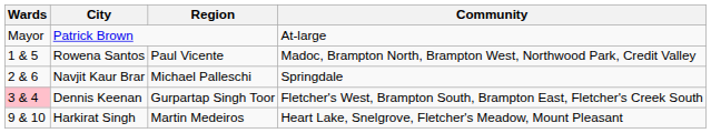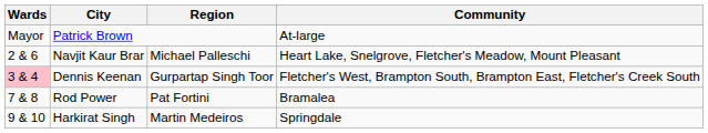 <table class="wikitable">
 <tr>
 <th>Wards</th>
 <th>City</th>
 <th>Region</th>
 <th>Community</th>
 </tr>
 <tr>
 <td>Mayor</td>
 <td colspan="2"><a href='#'>Patrick Brown</a></td>
 <td>At-large</td>
 </tr>
 <tr>
-<td>1 & 5</td>
-<td>Rowena Santos</td>
-<td>Paul Vicente</td>
-<td>Madoc, Brampton North, Brampton West, Northwood Park, Credit Valley</td>
-</tr>
-<tr>
 <td>2 & 6</td>
 <td>Navjit Kaur Brar</td>
 <td>Michael Palleschi</td>
-<td>Springdale</td>
+<td>Heart Lake, Snelgrove, Fletcher's Meadow, Mount Pleasant</td>
 </tr>
 <tr>
 <td style="background: pink;">3 & 4</td>
 <td>Dennis Keenan</td>
 <td>Gurpartap Singh Toor</td>
 <td>Fletcher's West, Brampton South, Brampton East, Fletcher's Creek South</td>
 </tr>
 <tr>
+<td>7 & 8</td>
+<td>Rod Power</td>
+<td>Pat Fortini</td>
+<td>Bramalea</td>
+</tr>
+<tr>
 <td>9 & 10</td>
 <td>Harkirat Singh</td>
 <td>Martin Medeiros</td>
-<td>Heart Lake, Snelgrove, Fletcher's Meadow, Mount Pleasant</td>
+<td>Springdale</td>
 </tr>
 </table>
